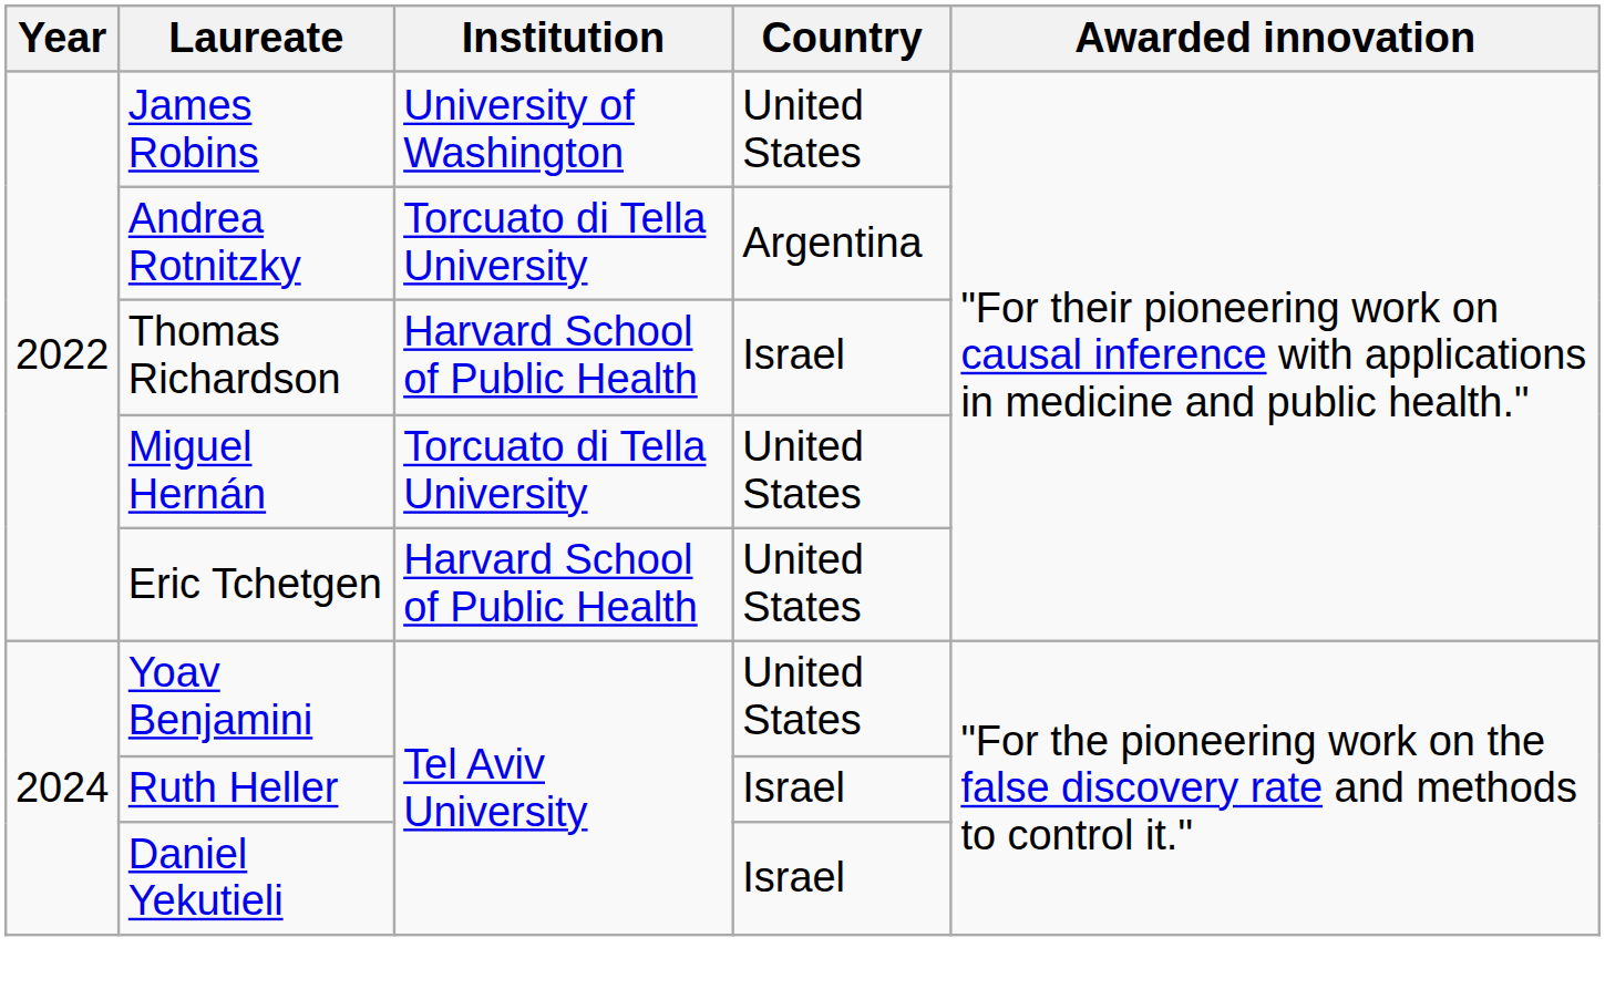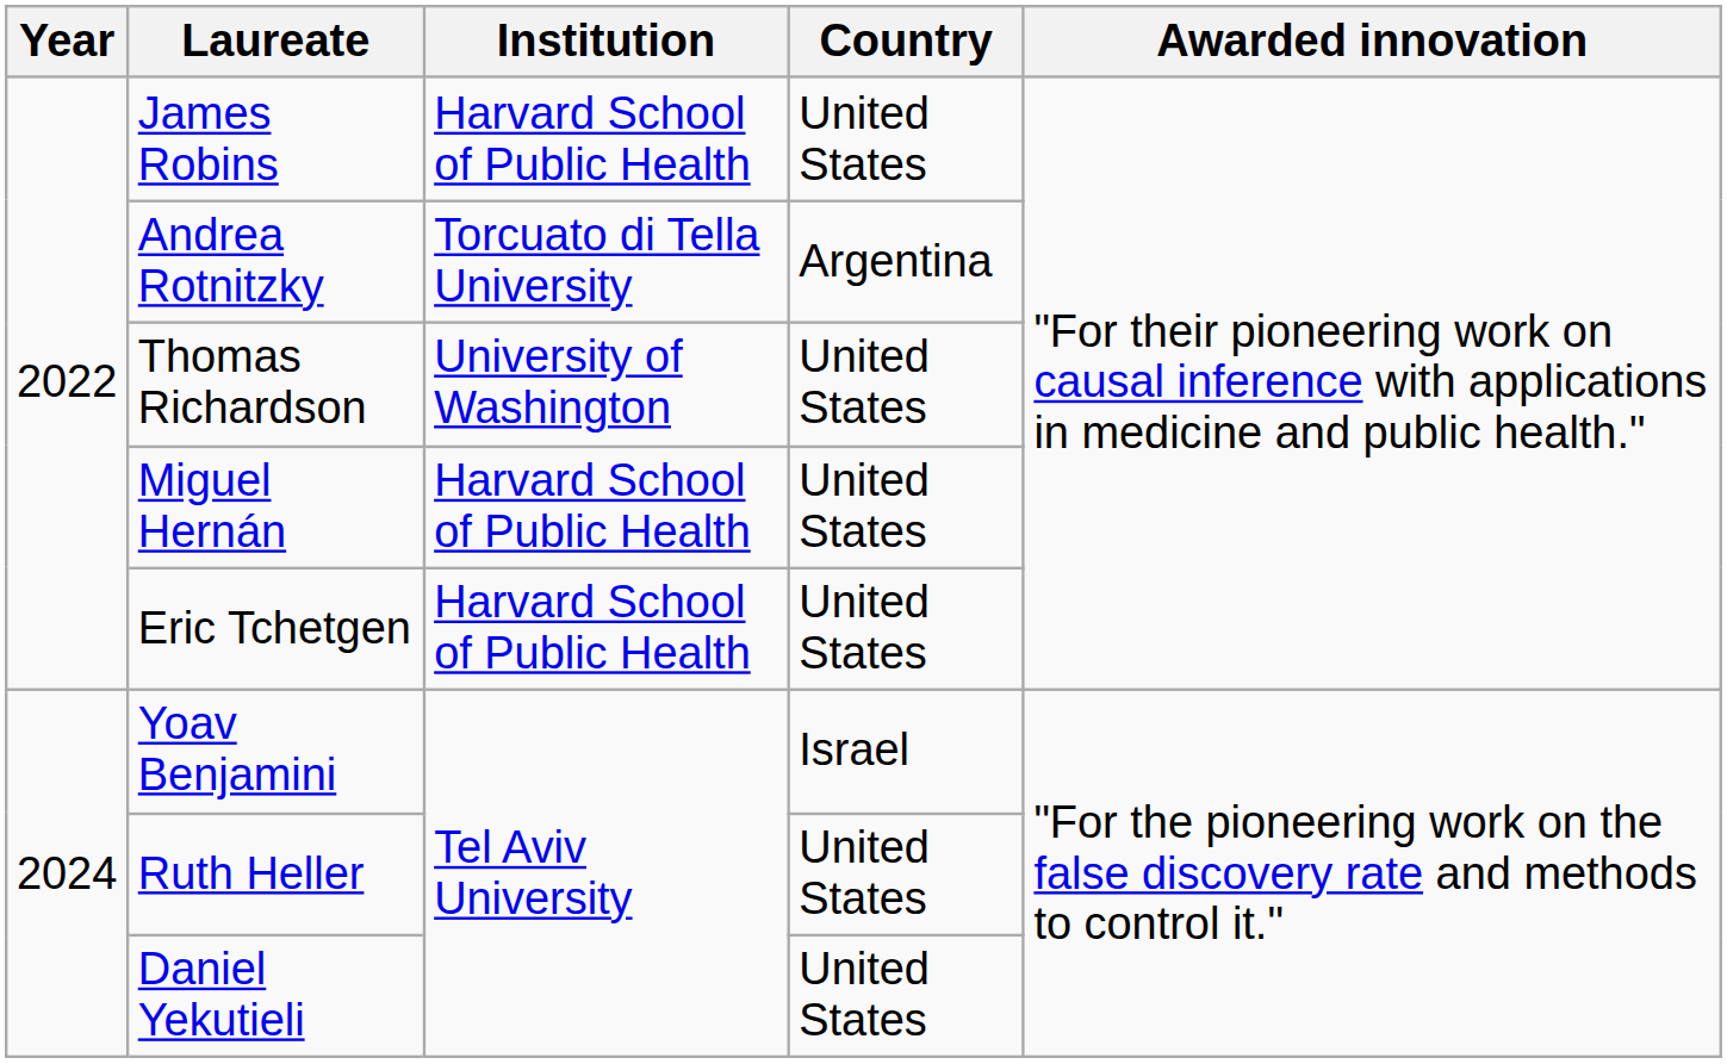 <table class="wikitable">
 <tr>
 <th>Year</th>
 <th>Laureate</th>
 <th>Institution</th>
 <th>Country</th>
 <th>Awarded innovation</th>
 </tr>
 <tr>
 <td rowspan=5>2022</td>
 <td><a href='#'>James Robins</a></td>
-<td><a href='#'>University of Washington</a></td>
+<td><a href='#'>Harvard School of Public Health</a></td>
 <td>United States</td>
 <td rowspan=5>"For their pioneering work on <a href='#'>causal inference</a> with applications in medicine and public health."</td>
 </tr>
 <tr>
 <td><a href='#'>Andrea Rotnitzky</a></td>
 <td><a href='#'>Torcuato di Tella University</a></td>
 <td>Argentina</td>
 </tr>
 <tr>
 <td>Thomas Richardson</td>
-<td><a href='#'>Harvard School of Public Health</a></td>
-<td>Israel</td>
+<td><a href='#'>University of Washington</a></td>
+<td>United States</td>
 </tr>
 <tr>
 <td><a href='#'>Miguel Hernán</a></td>
-<td><a href='#'>Torcuato di Tella University</a></td>
+<td><a href='#'>Harvard School of Public Health</a></td>
 <td>United States</td>
 </tr>
 <tr>
 <td>Eric Tchetgen</td>
 <td><a href='#'>Harvard School of Public Health</a></td>
 <td>United States</td>
 </tr>
 <tr>
 <td rowspan="3">2024</td>
 <td><a href='#'>Yoav Benjamini</a></td>
 <td rowspan="3"><a href='#'>Tel Aviv University</a></td>
-<td>United States</td>
+<td>Israel</td>
 <td rowspan="3">"For the pioneering work on the <a href='#'>false discovery rate</a> and methods to control it."</td>
 </tr>
 <tr>
 <td><a href='#'>Ruth Heller</a></td>
-<td>Israel</td>
+<td>United States</td>
 </tr>
 <tr>
 <td><a href='#'>Daniel Yekutieli</a></td>
-<td>Israel</td>
+<td>United States</td>
 </tr>
 </table>
